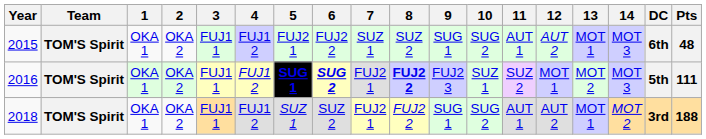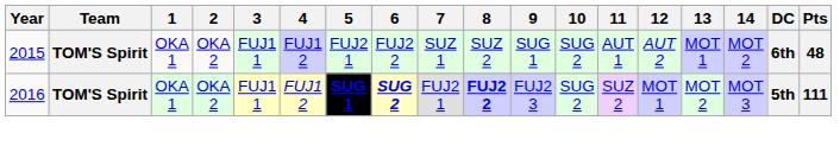 <table class="wikitable" style="text-align:center; font-size:85%">
 <tr>
 <th>Year</th>
 <th>Team</th>
 <th>1</th>
 <th>2</th>
 <th>3</th>
 <th>4</th>
 <th>5</th>
 <th>6</th>
 <th>7</th>
 <th>8</th>
 <th>9</th>
 <th>10</th>
 <th>11</th>
 <th>12</th>
 <th>13</th>
 <th>14</th>
 <th>DC</th>
 <th>Pts</th>
 </tr>
 <tr>
 <td><a href='#'>2015</a></td>
 <th nowrap>TOM'S Spirit</th>
 <td style="background:#"><a href='#'>OKA<br>1</a><br></td>
 <td style="background:#"><a href='#'>OKA<br>2</a><br></td>
 <td style="background:#DFFFDF"><a href='#'>FUJ1<br>1</a><br></td>
 <td style="background:#CFCFFF"><a href='#'>FUJ1<br>2</a><br></td>
 <td style="background:#DFFFDF"><a href='#'>FUJ2<br>1</a><br></td>
 <td style="background:#DFFFDF"><a href='#'>FUJ2<br>2</a><br></td>
 <td style="background:#DFFFDF"><a href='#'>SUZ<br>1</a><br></td>
 <td style="background:#DFFFDF"><a href='#'>SUZ<br>2</a><br></td>
 <td style="background:#DFFFDF"><a href='#'>SUG<br>1</a><br></td>
 <td style="background:#DFFFDF"><a href='#'>SUG<br>2</a><br></td>
 <td style="background:#DFFFDF"><a href='#'>AUT<br>1</a><br></td>
 <td style="background:#DFFFDF"><em><a href='#'>AUT<br>2</a></em><br></td>
 <td style="background:#CFCFFF"><a href='#'>MOT<br>1</a><br></td>
-<td style="background:#CFCFFF"><a href='#'>MOT<br>3</a><br></td>
+<td style="background:#CFCFFF"><a href='#'>MOT<br>2</a><br></td>
 <th>6th</th>
 <th>48</th>
 </tr>
 <tr>
 <td><a href='#'>2016</a></td>
 <th nowrap>TOM'S Spirit</th>
 <td style="background:#DFFFDF"><a href='#'>OKA<br>1</a><br></td>
 <td style="background:#DFFFDF"><a href='#'>OKA<br>2</a><br></td>
 <td style="background:#FFFFBF"><a href='#'>FUJ1<br>1</a><br></td>
 <td style="background:#FFFFBF"><em><a href='#'>FUJ1<br>2</a></em><br></td>
 <td style="background:#000000; color:white"><strong><a href='#'>SUG<br>1</a></strong><br></td>
 <td style="background:#FFFFBF"><strong><em><a href='#'>SUG<br>2</a></em></strong><br></td>
 <td style="background:#DFDFDF"><a href='#'>FUJ2<br>1</a><br></td>
 <td style="background:#CFCFFF"><strong><a href='#'>FUJ2<br>2</a></strong><br></td>
 <td style="background:#CFCFFF"><a href='#'>FUJ2<br>3</a><br></td>
-<td style="background:#DFFFDF"><a href='#'>SUZ<br>1</a><br></td>
+<td style="background:#dfffdf;"><a href='#'>SUG<br>2</a><br></td>
 <td style="background:#EFCFFF"><a href='#'>SUZ<br>2</a><br></td>
 <td style="background:#CFCFFF"><a href='#'>MOT<br>1</a><br></td>
 <td style="background:#DFFFDF"><a href='#'>MOT<br>2</a><br></td>
 <td style="background:#CFCFFF"><a href='#'>MOT<br>3</a><br></td>
 <th>5th</th>
 <th>111</th>
 </tr>
-<tr>
-<td><a href='#'>2018</a></td>
-<th nowrap>TOM'S Spirit</th>
-<td style="background:#;"><a href='#'>OKA<br>1</a><br></td>
-<td style="background:#;"><a href='#'>OKA<br>2</a><br></td>
-<td style="background:#ffdf9f;"><a href='#'>FUJ1<br>1</a><br></td>
-<td style="background:#dfdfdf;"><a href='#'>FUJ1<br>2</a><br></td>
-<td style="background:#dfdfdf;"><em><a href='#'>SUZ<br>1</a></em><br></td>
-<td style="background:#dfdfdf;"><a href='#'>SUZ<br>2</a><br></td>
-<td style="background:#ffffbf;"><a href='#'>FUJ2<br>1</a><br></td>
-<td style="background:#ffffbf;"><em><a href='#'>FUJ2<br>2</a></em><br></td>
-<td style="background:#dfffdf;"><a href='#'>SUG<br>1</a><br></td>
-<td style="background:#dfffdf;"><a href='#'>SUG<br>2</a><br></td>
-<td style="background:#dfdfdf;"><a href='#'>AUT<br>1</a><br></td>
-<td style="background:#dfdfdf;"><a href='#'>AUT<br>2</a><br></td>
-<td style="background:#cfcfff;"><a href='#'>MOT<br>1</a><br></td>
-<td style="background:#ffdf9f;"><em><a href='#'>MOT<br>2</a></em><br></td>
-<th style="background:#ffdf9f">3rd</th>
-<th style="background:#ffdf9f">188</th>
-</tr>
 </table>
